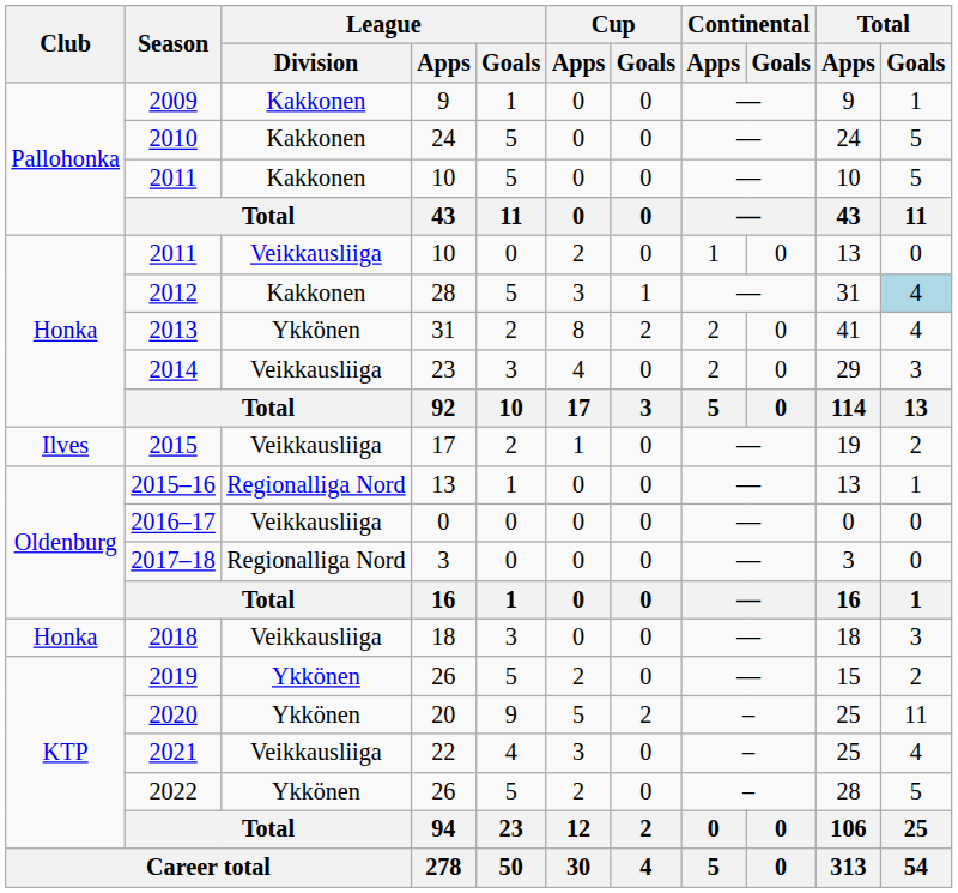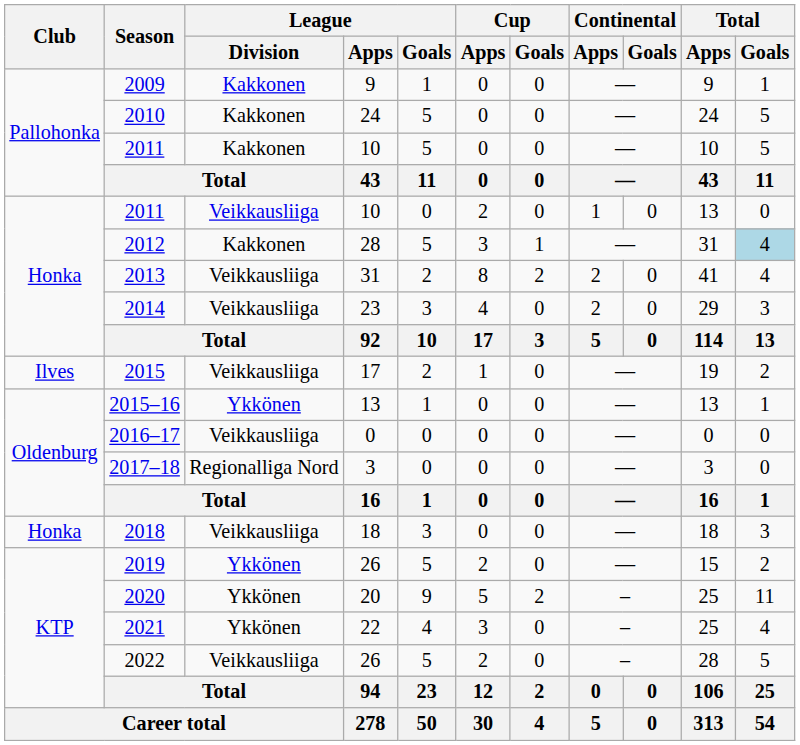 <table class="wikitable" style="text-align: center;">
 <tr>
 <th rowspan="2">Club</th>
 <th rowspan="2">Season</th>
 <th colspan="3">League</th>
 <th colspan="2">Cup</th>
 <th colspan="2">Continental</th>
 <th colspan="2">Total</th>
 </tr>
 <tr>
 <th>Division</th>
 <th>Apps</th>
 <th>Goals</th>
 <th>Apps</th>
 <th>Goals</th>
 <th>Apps</th>
 <th>Goals</th>
 <th>Apps</th>
 <th>Goals</th>
 </tr>
 <tr>
 <td rowspan="4"><a href='#'>Pallohonka</a></td>
 <td><a href='#'>2009</a></td>
 <td><a href='#'>Kakkonen</a></td>
 <td>9</td>
 <td>1</td>
 <td>0</td>
 <td>0</td>
 <td colspan="2">—</td>
 <td>9</td>
 <td>1</td>
 </tr>
 <tr>
 <td><a href='#'>2010</a></td>
 <td>Kakkonen</td>
 <td>24</td>
 <td>5</td>
 <td>0</td>
 <td>0</td>
 <td colspan="2">—</td>
 <td>24</td>
 <td>5</td>
 </tr>
 <tr>
 <td><a href='#'>2011</a></td>
 <td>Kakkonen</td>
 <td>10</td>
 <td>5</td>
 <td>0</td>
 <td>0</td>
 <td colspan="2">—</td>
 <td>10</td>
 <td>5</td>
 </tr>
 <tr>
 <th colspan="2">Total</th>
 <th>43</th>
 <th>11</th>
 <th>0</th>
 <th>0</th>
 <th colspan="2">—</th>
 <th>43</th>
 <th>11</th>
 </tr>
 <tr>
 <td rowspan="5"><a href='#'>Honka</a></td>
 <td><a href='#'>2011</a></td>
 <td><a href='#'>Veikkausliiga</a></td>
 <td>10</td>
 <td>0</td>
 <td>2</td>
 <td>0</td>
 <td>1</td>
 <td>0</td>
 <td>13</td>
 <td>0</td>
 </tr>
 <tr>
 <td><a href='#'>2012</a></td>
 <td>Kakkonen</td>
 <td>28</td>
 <td>5</td>
 <td>3</td>
 <td>1</td>
 <td colspan="2">—</td>
 <td>31</td>
 <td style="background: lightblue;">4</td>
 </tr>
 <tr>
 <td><a href='#'>2013</a></td>
-<td>Ykkönen</td>
+<td>Veikkausliiga</td>
 <td>31</td>
 <td>2</td>
 <td>8</td>
 <td>2</td>
 <td>2</td>
 <td>0</td>
 <td>41</td>
 <td>4</td>
 </tr>
 <tr>
 <td><a href='#'>2014</a></td>
 <td>Veikkausliiga</td>
 <td>23</td>
 <td>3</td>
 <td>4</td>
 <td>0</td>
 <td>2</td>
 <td>0</td>
 <td>29</td>
 <td>3</td>
 </tr>
 <tr>
 <th colspan="2">Total</th>
 <th>92</th>
 <th>10</th>
 <th>17</th>
 <th>3</th>
 <th>5</th>
 <th>0</th>
 <th>114</th>
 <th>13</th>
 </tr>
 <tr>
 <td rowspan="1"><a href='#'>Ilves</a></td>
 <td rowspan="1"><a href='#'>2015</a></td>
 <td>Veikkausliiga</td>
 <td>17</td>
 <td>2</td>
 <td>1</td>
 <td>0</td>
 <td colspan="2">—</td>
 <td>19</td>
 <td>2</td>
 </tr>
 <tr>
 <td rowspan="4"><a href='#'>Oldenburg</a></td>
 <td><a href='#'>2015–16</a></td>
-<td><a href='#'>Regionalliga Nord</a></td>
+<td><a href='#'>Ykkönen</a></td>
 <td>13</td>
 <td>1</td>
 <td>0</td>
 <td>0</td>
 <td colspan="2">—</td>
 <td>13</td>
 <td>1</td>
 </tr>
 <tr>
 <td><a href='#'>2016–17</a></td>
 <td>Veikkausliiga</td>
 <td>0</td>
 <td>0</td>
 <td>0</td>
 <td>0</td>
 <td colspan="2">—</td>
 <td>0</td>
 <td>0</td>
 </tr>
 <tr>
 <td><a href='#'>2017–18</a></td>
 <td>Regionalliga Nord</td>
 <td>3</td>
 <td>0</td>
 <td>0</td>
 <td>0</td>
 <td colspan="2">—</td>
 <td>3</td>
 <td>0</td>
 </tr>
 <tr>
 <th colspan="2">Total</th>
 <th>16</th>
 <th>1</th>
 <th>0</th>
 <th>0</th>
 <th colspan="2">—</th>
 <th>16</th>
 <th>1</th>
 </tr>
 <tr>
 <td rowspan="1"><a href='#'>Honka</a></td>
 <td rowspan="1"><a href='#'>2018</a></td>
 <td>Veikkausliiga</td>
 <td>18</td>
 <td>3</td>
 <td>0</td>
 <td>0</td>
 <td colspan="2">—</td>
 <td>18</td>
 <td>3</td>
 </tr>
 <tr>
 <td rowspan="5"><a href='#'>KTP</a></td>
 <td><a href='#'>2019</a></td>
 <td><a href='#'>Ykkönen</a></td>
 <td>26</td>
 <td>5</td>
 <td>2</td>
 <td>0</td>
 <td colspan="2">—</td>
 <td>15</td>
 <td>2</td>
 </tr>
 <tr>
 <td><a href='#'>2020</a></td>
 <td>Ykkönen</td>
 <td>20</td>
 <td>9</td>
 <td>5</td>
 <td>2</td>
 <td colspan=2>–</td>
 <td>25</td>
 <td>11</td>
 </tr>
 <tr>
 <td><a href='#'>2021</a></td>
-<td>Veikkausliiga</td>
+<td>Ykkönen</td>
 <td>22</td>
 <td>4</td>
 <td>3</td>
 <td>0</td>
 <td colspan=2>–</td>
 <td>25</td>
 <td>4</td>
 </tr>
 <tr>
 <td>2022</td>
-<td>Ykkönen</td>
+<td>Veikkausliiga</td>
 <td>26</td>
 <td>5</td>
 <td>2</td>
 <td>0</td>
 <td colspan=2>–</td>
 <td>28</td>
 <td>5</td>
 </tr>
 <tr>
 <th colspan=2>Total</th>
 <th>94</th>
 <th>23</th>
 <th>12</th>
 <th>2</th>
 <th>0</th>
 <th>0</th>
 <th>106</th>
 <th>25</th>
 </tr>
 <tr>
 <th colspan="3">Career total</th>
 <th>278</th>
 <th>50</th>
 <th>30</th>
 <th>4</th>
 <th>5</th>
 <th>0</th>
 <th>313</th>
 <th>54</th>
 </tr>
 </table>
